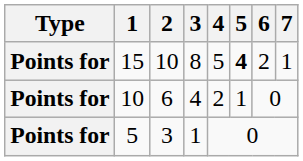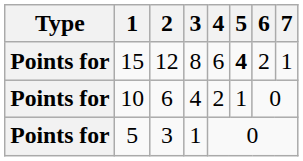 <table class="wikitable plainrowheaders floatright" style="text-align: center">
 <tr>
 <th scope="col">Type</th>
 <th scope="col">1</th>
 <th scope="col">2</th>
 <th scope="col">3</th>
 <th scope="col">4</th>
 <th scope="col">5</th>
 <th scope="col">6</th>
 <th scope="col">7</th>
 </tr>
 <tr>
 <th scope="row" style="text-align:left;">Points for  </th>
 <td>15</td>
-<td>10</td>
+<td>12</td>
 <td>8</td>
-<td>5</td>
+<td>6</td>
 <td><strong>4</strong></td>
 <td>2</td>
 <td>1</td>
 </tr>
 <tr>
 <th scope="row" style="text-align:left;">Points for  </th>
 <td>10</td>
 <td>6</td>
 <td>4</td>
 <td>2</td>
 <td>1</td>
 <td colspan="2">0</td>
 </tr>
 <tr>
 <th scope="row" style="text-align:left;">Points for  </th>
 <td>5</td>
 <td>3</td>
 <td>1</td>
 <td colspan="4">0</td>
 </tr>
 </table>
